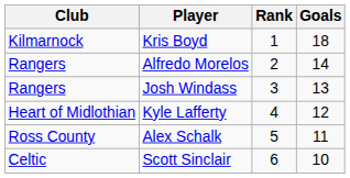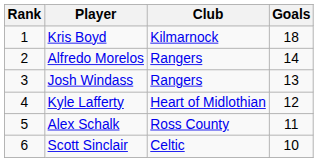 <table class="wikitable" style="text-align:center">
 <tr>
+<th>Rank</th>
+<th>Player</th>
 <th>Club</th>
-<th>Player</th>
-<th>Rank</th>
 <th>Goals</th>
 </tr>
 <tr>
+<td>1</td>
+<td align="left"> <a href='#'>Kris Boyd</a></td>
 <td align="left"><a href='#'>Kilmarnock</a></td>
-<td align="left"> <a href='#'>Kris Boyd</a></td>
-<td>1</td>
 <td>18</td>
 </tr>
 <tr>
+<td>2</td>
+<td align="left"> <a href='#'>Alfredo Morelos</a></td>
 <td align="left"><a href='#'>Rangers</a></td>
-<td align="left"> <a href='#'>Alfredo Morelos</a></td>
-<td>2</td>
 <td>14</td>
 </tr>
 <tr>
+<td>3</td>
+<td align="left"> <a href='#'>Josh Windass</a></td>
 <td align="left"><a href='#'>Rangers</a></td>
-<td align="left"> <a href='#'>Josh Windass</a></td>
-<td>3</td>
 <td>13</td>
 </tr>
 <tr>
+<td>4</td>
+<td align="left"> <a href='#'>Kyle Lafferty</a></td>
 <td align="left"><a href='#'>Heart of Midlothian</a></td>
-<td align="left"> <a href='#'>Kyle Lafferty</a></td>
-<td>4</td>
 <td>12</td>
 </tr>
 <tr>
+<td>5</td>
+<td align="left"> <a href='#'>Alex Schalk</a></td>
 <td align="left"><a href='#'>Ross County</a></td>
-<td align="left"> <a href='#'>Alex Schalk</a></td>
-<td>5</td>
 <td>11</td>
 </tr>
 <tr>
+<td>6</td>
+<td align="left"> <a href='#'>Scott Sinclair</a></td>
 <td align="left"><a href='#'>Celtic</a></td>
-<td align="left"> <a href='#'>Scott Sinclair</a></td>
-<td>6</td>
 <td>10</td>
 </tr>
 </table>
